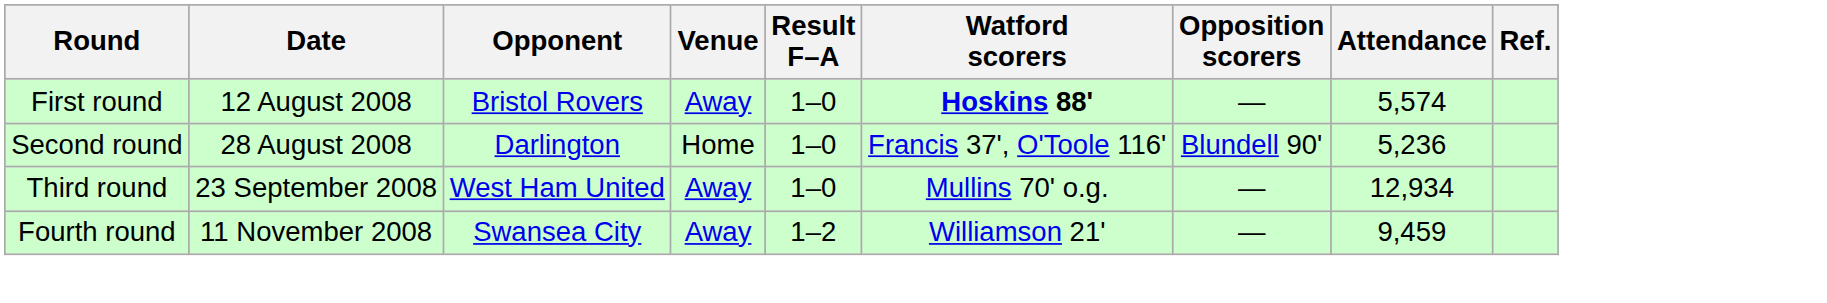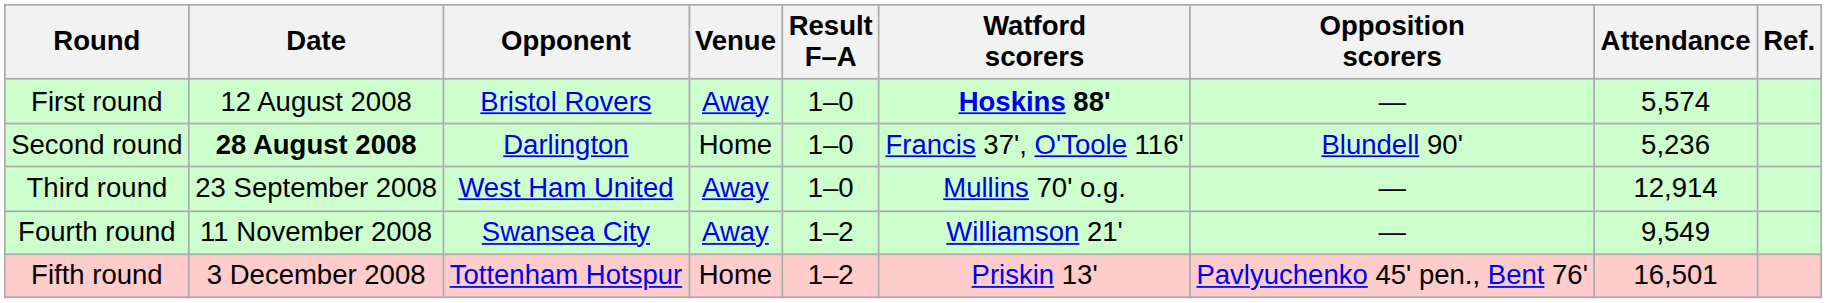 <table class="wikitable sortable" style="text-align: center;">
 <tr>
 <th>Round</th>
 <th>Date</th>
 <th>Opponent</th>
 <th>Venue</th>
 <th>Result<br>F–A</th>
 <th class="unsortable">Watford<br>scorers</th>
 <th class="unsortable">Opposition<br>scorers</th>
 <th>Attendance</th>
 <th class=unsortable>Ref.</th>
 </tr>
 <tr style="background:#cfc">
 <td>First round</td>
 <td>12 August 2008</td>
 <td><a href='#'>Bristol Rovers</a></td>
 <td><a href='#'>Away</a></td>
 <td>1–0</td>
 <td><strong><a href='#'>Hoskins</a> 88'</strong></td>
 <td>—</td>
 <td>5,574</td>
 <td></td>
 </tr>
 <tr style="background:#cfc">
 <td>Second round</td>
-<td>28 August 2008</td>
+<td><strong>28 August 2008</strong></td>
 <td><a href='#'>Darlington</a></td>
 <td>Home</td>
 <td>1–0</td>
 <td><a href='#'>Francis</a> 37', <a href='#'>O'Toole</a> 116'</td>
 <td><a href='#'>Blundell</a> 90'</td>
 <td>5,236</td>
 <td></td>
 </tr>
 <tr style="background:#cfc">
 <td>Third round</td>
 <td>23 September 2008</td>
 <td><a href='#'>West Ham United</a></td>
 <td><a href='#'>Away</a></td>
 <td>1–0</td>
 <td><a href='#'>Mullins</a> 70' o.g.</td>
 <td>—</td>
-<td>12,934</td>
+<td>12,914</td>
 <td></td>
 </tr>
 <tr style="background:#cfc">
 <td>Fourth round</td>
 <td>11 November 2008</td>
 <td><a href='#'>Swansea City</a></td>
 <td><a href='#'>Away</a></td>
 <td>1–2</td>
 <td><a href='#'>Williamson</a> 21'</td>
 <td>—</td>
-<td>9,459</td>
+<td>9,549</td>
+<td></td>
+</tr>
+<tr style="background:#fcc">
+<td>Fifth round</td>
+<td>3 December 2008</td>
+<td><a href='#'>Tottenham Hotspur</a></td>
+<td>Home</td>
+<td>1–2</td>
+<td><a href='#'>Priskin</a> 13'</td>
+<td><a href='#'>Pavlyuchenko</a> 45' pen., <a href='#'>Bent</a> 76'</td>
+<td>16,501</td>
 <td></td>
 </tr>
 </table>
